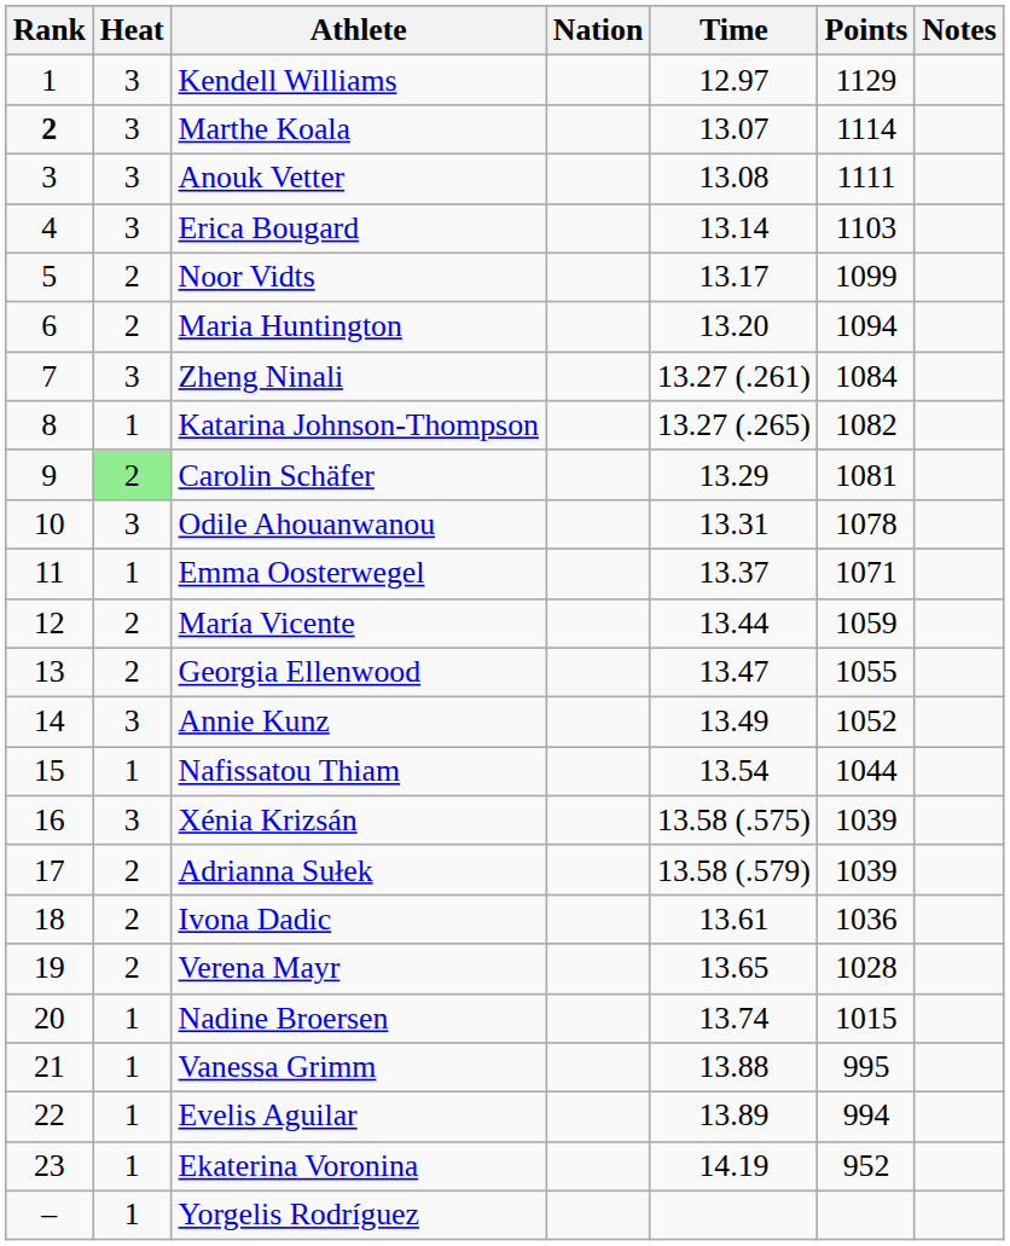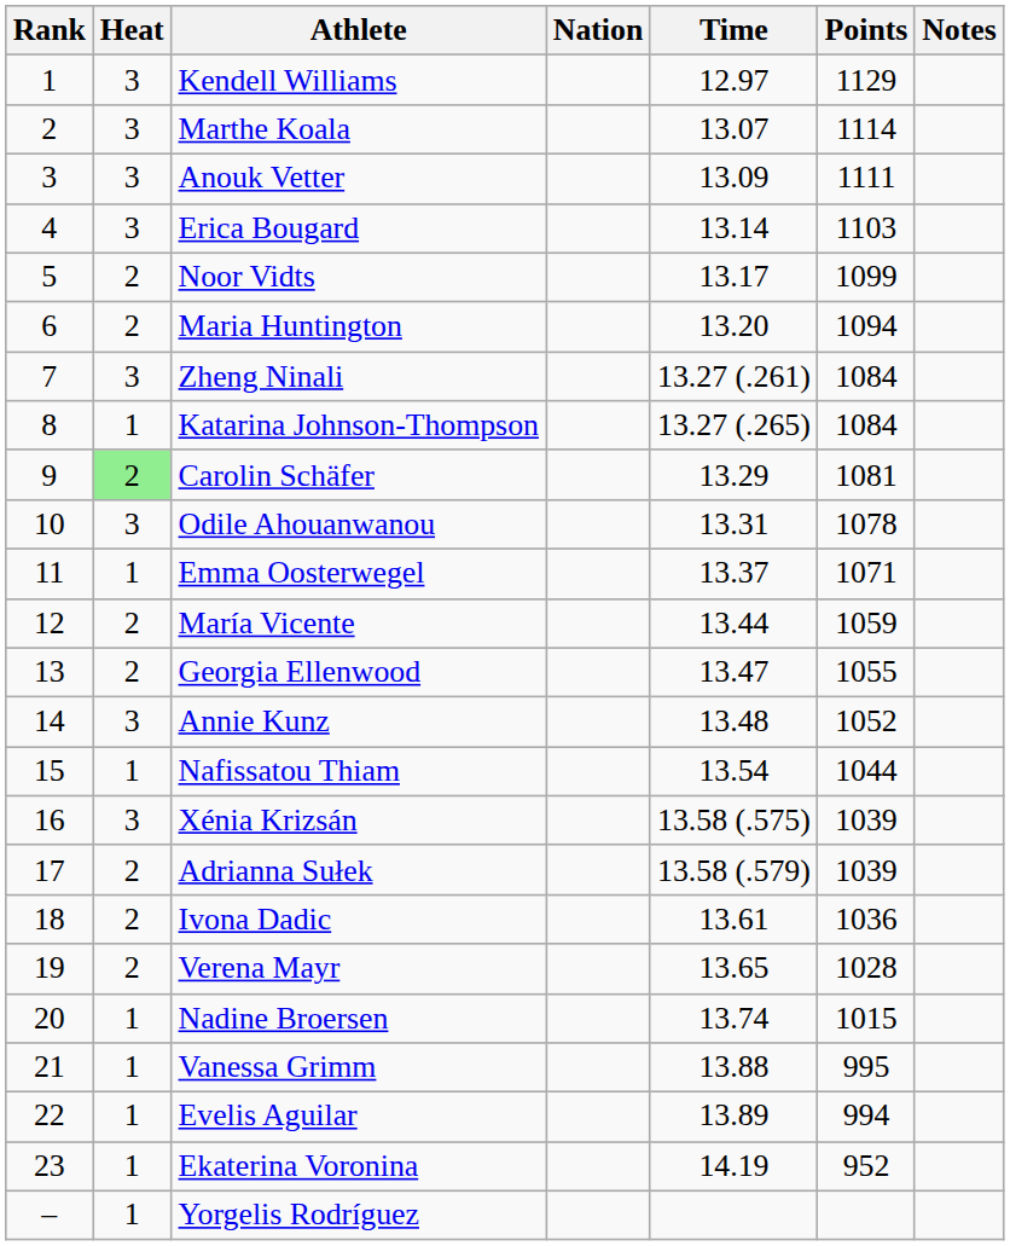 <table class="wikitable sortable" style="text-align:center">
 <tr>
 <th>Rank</th>
 <th>Heat</th>
 <th>Athlete</th>
 <th>Nation</th>
 <th>Time</th>
 <th>Points</th>
 <th>Notes</th>
 </tr>
 <tr>
 <td>1</td>
 <td>3</td>
 <td align="left"><a href='#'>Kendell Williams</a></td>
 <td align="left"></td>
 <td>12.97</td>
 <td>1129</td>
 <td></td>
 </tr>
 <tr>
-<td><strong>2</strong></td>
+<td>2</td>
 <td>3</td>
 <td align="left"><a href='#'>Marthe Koala</a></td>
 <td align="left"></td>
 <td>13.07</td>
 <td>1114</td>
 <td></td>
 </tr>
 <tr>
 <td>3</td>
 <td>3</td>
 <td align="left"><a href='#'>Anouk Vetter</a></td>
 <td align="left"></td>
-<td>13.08</td>
+<td>13.09</td>
 <td>1111</td>
 <td></td>
 </tr>
 <tr>
 <td>4</td>
 <td>3</td>
 <td align="left"><a href='#'>Erica Bougard</a></td>
 <td align="left"></td>
 <td>13.14</td>
 <td>1103</td>
 <td></td>
 </tr>
 <tr>
 <td>5</td>
 <td>2</td>
 <td align="left"><a href='#'>Noor Vidts</a></td>
 <td align="left"></td>
 <td>13.17</td>
 <td>1099</td>
 <td></td>
 </tr>
 <tr>
 <td>6</td>
 <td>2</td>
 <td align="left"><a href='#'>Maria Huntington</a></td>
 <td align="left"></td>
 <td>13.20</td>
 <td>1094</td>
 <td></td>
 </tr>
 <tr>
 <td>7</td>
 <td>3</td>
 <td align="left"><a href='#'>Zheng Ninali</a></td>
 <td align="left"></td>
 <td>13.27 (.261)</td>
 <td>1084</td>
 <td></td>
 </tr>
 <tr>
 <td>8</td>
 <td>1</td>
 <td align="left"><a href='#'>Katarina Johnson-Thompson</a></td>
 <td align="left"></td>
 <td>13.27 (.265)</td>
-<td>1082</td>
+<td>1084</td>
 <td></td>
 </tr>
 <tr>
 <td>9</td>
 <td style="background: lightgreen;">2</td>
 <td align="left"><a href='#'>Carolin Schäfer</a></td>
 <td align="left"></td>
 <td>13.29</td>
 <td>1081</td>
 <td></td>
 </tr>
 <tr>
 <td>10</td>
 <td>3</td>
 <td align="left"><a href='#'>Odile Ahouanwanou</a></td>
 <td align="left"></td>
 <td>13.31</td>
 <td>1078</td>
 <td></td>
 </tr>
 <tr>
 <td>11</td>
 <td>1</td>
 <td align="left"><a href='#'>Emma Oosterwegel</a></td>
 <td align="left"></td>
 <td>13.37</td>
 <td>1071</td>
 <td></td>
 </tr>
 <tr>
 <td>12</td>
 <td>2</td>
 <td align="left"><a href='#'>María Vicente</a></td>
 <td align="left"></td>
 <td>13.44</td>
 <td>1059</td>
 <td></td>
 </tr>
 <tr>
 <td>13</td>
 <td>2</td>
 <td align="left"><a href='#'>Georgia Ellenwood</a></td>
 <td align="left"></td>
 <td>13.47</td>
 <td>1055</td>
 <td></td>
 </tr>
 <tr>
 <td>14</td>
 <td>3</td>
 <td align="left"><a href='#'>Annie Kunz</a></td>
 <td align="left"></td>
-<td>13.49</td>
+<td>13.48</td>
 <td>1052</td>
 <td></td>
 </tr>
 <tr>
 <td>15</td>
 <td>1</td>
 <td align="left"><a href='#'>Nafissatou Thiam</a></td>
 <td align="left"></td>
 <td>13.54</td>
 <td>1044</td>
 <td></td>
 </tr>
 <tr>
 <td>16</td>
 <td>3</td>
 <td align="left"><a href='#'>Xénia Krizsán</a></td>
 <td align="left"></td>
 <td>13.58 (.575)</td>
 <td>1039</td>
 <td></td>
 </tr>
 <tr>
 <td>17</td>
 <td>2</td>
 <td align="left"><a href='#'>Adrianna Sułek</a></td>
 <td align="left"></td>
 <td>13.58 (.579)</td>
 <td>1039</td>
 <td></td>
 </tr>
 <tr>
 <td>18</td>
 <td>2</td>
 <td align="left"><a href='#'>Ivona Dadic</a></td>
 <td align="left"></td>
 <td>13.61</td>
 <td>1036</td>
 <td></td>
 </tr>
 <tr>
 <td>19</td>
 <td>2</td>
 <td align="left"><a href='#'>Verena Mayr</a></td>
 <td align="left"></td>
 <td>13.65</td>
 <td>1028</td>
 <td></td>
 </tr>
 <tr>
 <td>20</td>
 <td>1</td>
 <td align="left"><a href='#'>Nadine Broersen</a></td>
 <td align="left"></td>
 <td>13.74</td>
 <td>1015</td>
 <td></td>
 </tr>
 <tr>
 <td>21</td>
 <td>1</td>
 <td align="left"><a href='#'>Vanessa Grimm</a></td>
 <td align="left"></td>
 <td>13.88</td>
 <td>995</td>
 <td></td>
 </tr>
 <tr>
 <td>22</td>
 <td>1</td>
 <td align="left"><a href='#'>Evelis Aguilar</a></td>
 <td align="left"></td>
 <td>13.89</td>
 <td>994</td>
 <td></td>
 </tr>
 <tr>
 <td>23</td>
 <td>1</td>
 <td align="left"><a href='#'>Ekaterina Voronina</a></td>
 <td align="left"></td>
 <td>14.19</td>
 <td>952</td>
 <td></td>
 </tr>
 <tr>
 <td>–</td>
 <td>1</td>
 <td align="left"><a href='#'>Yorgelis Rodríguez</a></td>
 <td align="left"></td>
 <td></td>
 <td></td>
 <td></td>
 </tr>
 </table>
